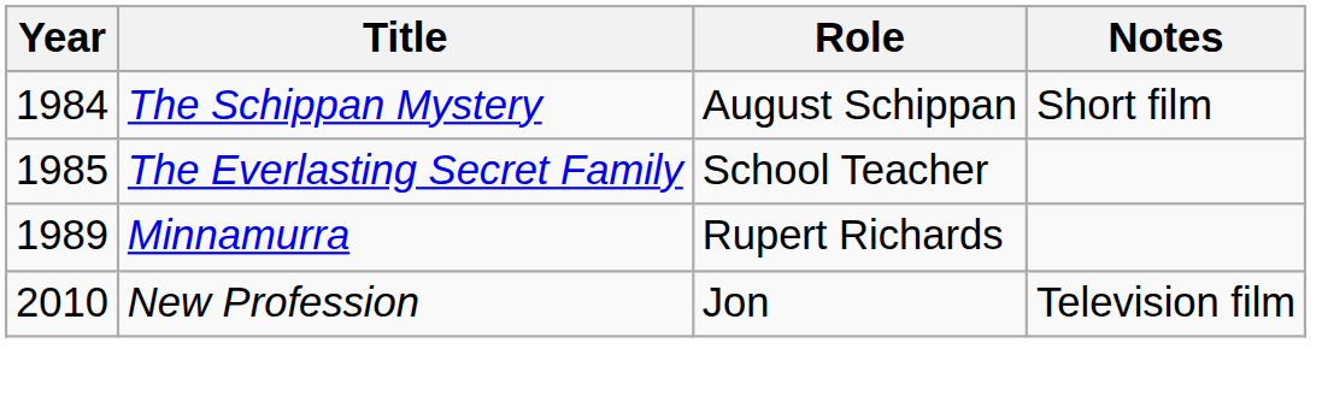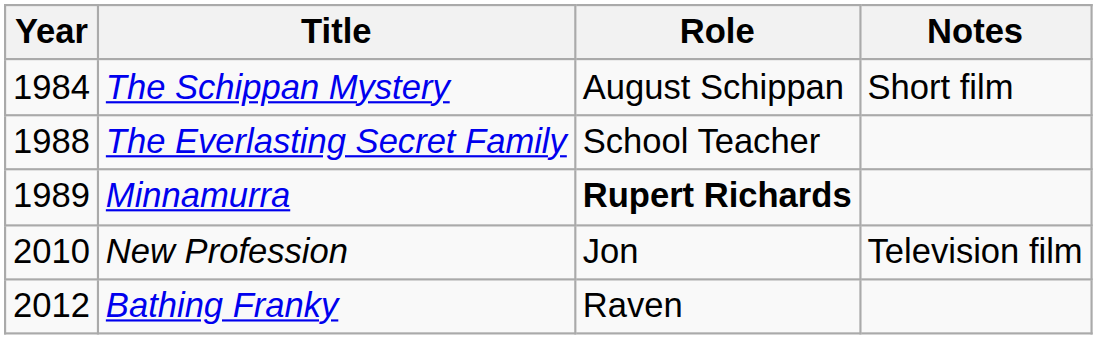 <table class="wikitable sortable">
 <tr>
 <th>Year</th>
 <th>Title</th>
 <th>Role</th>
 <th>Notes</th>
 </tr>
 <tr>
 <td>1984</td>
 <td><em><a href='#'>The Schippan Mystery</a></em></td>
 <td>August Schippan</td>
 <td>Short film</td>
 </tr>
 <tr>
-<td>1985</td>
+<td>1988</td>
 <td><em><a href='#'>The Everlasting Secret Family</a></em></td>
 <td>School Teacher</td>
 <td></td>
 </tr>
 <tr>
 <td>1989</td>
 <td><em><a href='#'>Minnamurra</a></em></td>
-<td>Rupert Richards</td>
+<td><strong>Rupert Richards</strong></td>
 <td></td>
 </tr>
 <tr>
 <td>2010</td>
 <td><em>New Profession</em></td>
 <td>Jon</td>
 <td>Television film</td>
 </tr>
+<tr>
+<td>2012</td>
+<td><em><a href='#'>Bathing Franky</a></em></td>
+<td>Raven</td>
+<td></td>
+</tr>
 </table>
